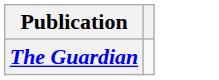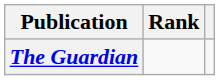 <table class="wikitable sortable plainrowheaders">
 <tr>
 <th>Publication</th>
+<th>Rank</th>
 <th></th>
 </tr>
 <tr>
 <th scope="row"><em><a href='#'>The Guardian</a></em></th>
 <td></td>
+<td></td>
 </tr>
 </table>
